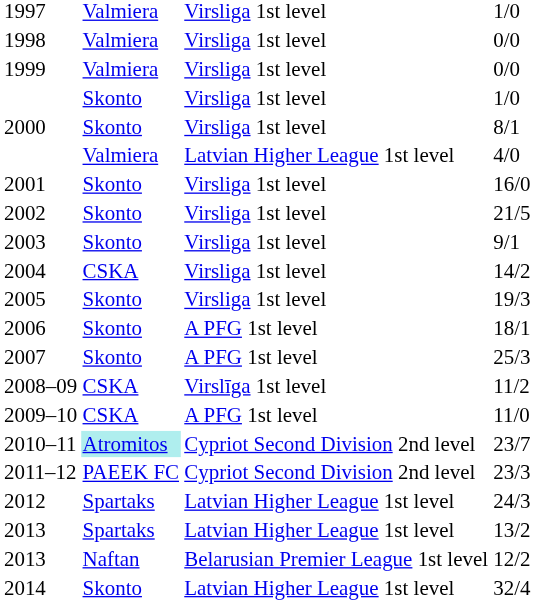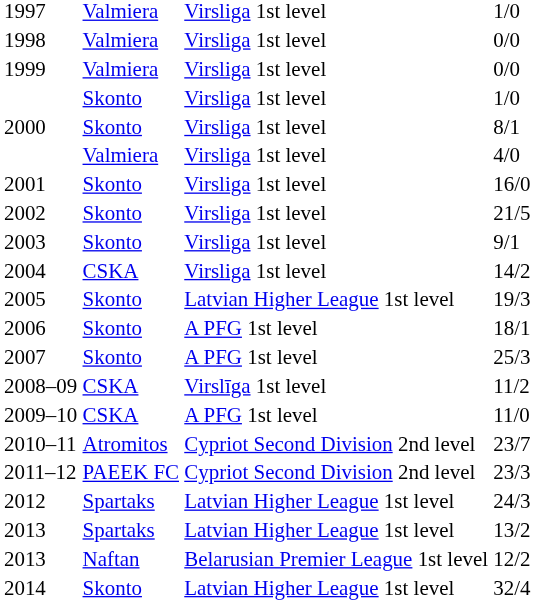 <table>
 <tr>
 <td>1997</td>
 <td><a href='#'>Valmiera</a></td>
 <td><a href='#'>Virsliga</a> 1st level</td>
 <td>1/0</td>
 </tr>
 <tr>
 <td>1998</td>
 <td><a href='#'>Valmiera</a></td>
 <td><a href='#'>Virsliga</a> 1st level</td>
 <td>0/0</td>
 </tr>
 <tr>
 <td>1999</td>
 <td><a href='#'>Valmiera</a></td>
 <td><a href='#'>Virsliga</a> 1st level</td>
 <td>0/0</td>
 </tr>
 <tr>
 <td></td>
 <td><a href='#'>Skonto</a></td>
 <td><a href='#'>Virsliga</a> 1st level</td>
 <td>1/0</td>
 </tr>
 <tr>
 <td>2000</td>
 <td><a href='#'>Skonto</a></td>
 <td><a href='#'>Virsliga</a> 1st level</td>
 <td>8/1</td>
 </tr>
 <tr>
 <td></td>
 <td><a href='#'>Valmiera</a></td>
-<td><a href='#'>Latvian Higher League</a> 1st level</td>
+<td><a href='#'>Virsliga</a> 1st level</td>
 <td>4/0</td>
 </tr>
 <tr>
 <td>2001</td>
 <td><a href='#'>Skonto</a></td>
 <td><a href='#'>Virsliga</a> 1st level</td>
 <td>16/0</td>
 </tr>
 <tr>
 <td>2002</td>
 <td><a href='#'>Skonto</a></td>
 <td><a href='#'>Virsliga</a> 1st level</td>
 <td>21/5</td>
 </tr>
 <tr>
 <td>2003</td>
 <td><a href='#'>Skonto</a></td>
 <td><a href='#'>Virsliga</a> 1st level</td>
 <td>9/1</td>
 </tr>
 <tr>
 <td>2004</td>
 <td><a href='#'>CSKA</a></td>
 <td><a href='#'>Virsliga</a> 1st level</td>
 <td>14/2</td>
 </tr>
 <tr>
 <td>2005</td>
 <td><a href='#'>Skonto</a></td>
-<td><a href='#'>Virsliga</a> 1st level</td>
+<td><a href='#'>Latvian Higher League</a> 1st level</td>
 <td>19/3</td>
 </tr>
 <tr>
 <td>2006</td>
 <td><a href='#'>Skonto</a></td>
 <td><a href='#'>A PFG</a> 1st level</td>
 <td>18/1</td>
 </tr>
 <tr>
 <td>2007</td>
 <td><a href='#'>Skonto</a></td>
 <td><a href='#'>A PFG</a> 1st level</td>
 <td>25/3</td>
 </tr>
 <tr>
 <td>2008–09</td>
 <td><a href='#'>CSKA</a></td>
 <td><a href='#'>Virslīga</a> 1st level</td>
 <td>11/2</td>
 </tr>
 <tr>
 <td>2009–10</td>
 <td><a href='#'>CSKA</a></td>
 <td><a href='#'>A PFG</a> 1st level</td>
 <td>11/0</td>
 </tr>
 <tr>
 <td>2010–11</td>
-<td style="background: paleturquoise;"><a href='#'>Atromitos</a></td>
+<td><a href='#'>Atromitos</a></td>
 <td><a href='#'>Cypriot Second Division</a> 2nd level</td>
 <td>23/7</td>
 </tr>
 <tr>
 <td>2011–12</td>
 <td><a href='#'>PAEEK FC</a></td>
 <td><a href='#'>Cypriot Second Division</a> 2nd level</td>
 <td>23/3</td>
 </tr>
 <tr>
 <td>2012</td>
 <td><a href='#'>Spartaks</a></td>
 <td><a href='#'>Latvian Higher League</a> 1st level</td>
 <td>24/3</td>
 </tr>
 <tr>
 <td>2013</td>
 <td><a href='#'>Spartaks</a></td>
 <td><a href='#'>Latvian Higher League</a> 1st level</td>
 <td>13/2</td>
 </tr>
 <tr>
 <td>2013</td>
 <td><a href='#'>Naftan</a></td>
 <td><a href='#'>Belarusian Premier League</a> 1st level</td>
 <td>12/2</td>
 </tr>
 <tr>
 <td>2014</td>
 <td><a href='#'>Skonto</a></td>
 <td><a href='#'>Latvian Higher League</a> 1st level</td>
 <td>32/4</td>
 </tr>
 </table>
